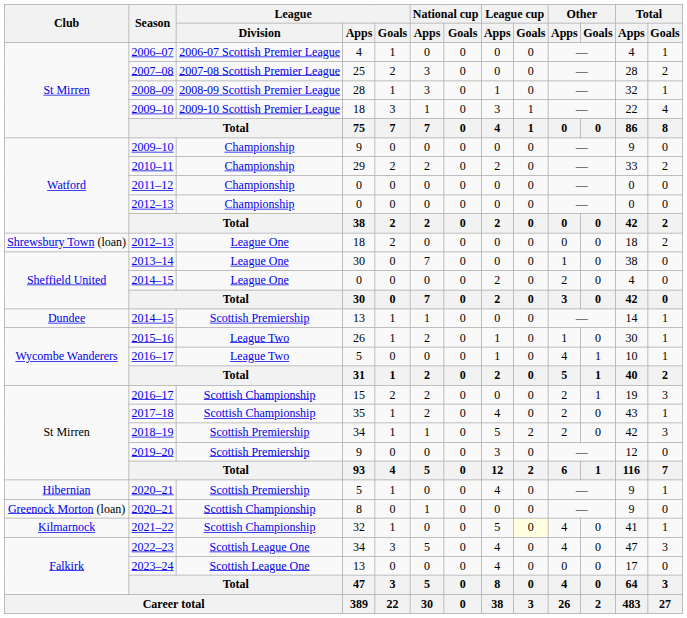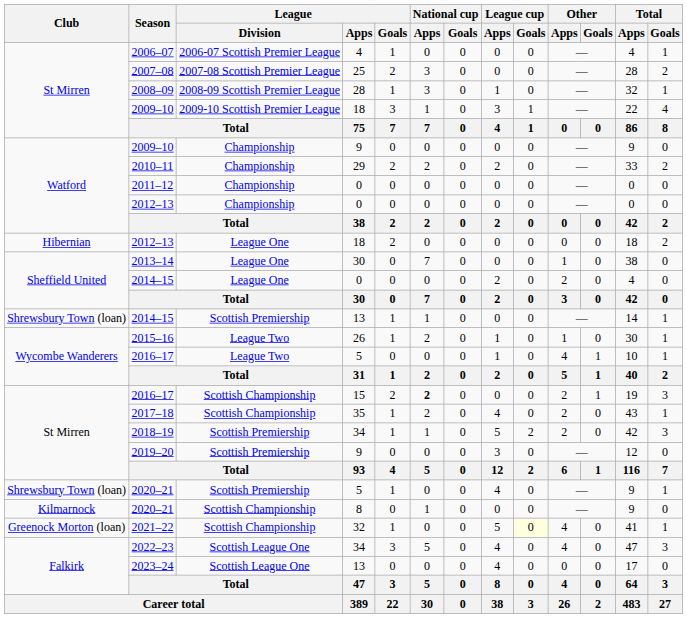 <table class="wikitable" style="text-align:center">
 <tr>
 <th rowspan="2">Club</th>
 <th rowspan="2">Season</th>
 <th colspan="3">League</th>
 <th colspan="2">National cup</th>
 <th colspan="2">League cup</th>
 <th colspan="2">Other</th>
 <th colspan="2">Total</th>
 </tr>
 <tr>
 <th>Division</th>
 <th>Apps</th>
 <th>Goals</th>
 <th>Apps</th>
 <th>Goals</th>
 <th>Apps</th>
 <th>Goals</th>
 <th>Apps</th>
 <th>Goals</th>
 <th>Apps</th>
 <th>Goals</th>
 </tr>
 <tr>
 <td rowspan="5"><a href='#'>St Mirren</a></td>
 <td><a href='#'>2006–07</a></td>
 <td><a href='#'>2006-07 Scottish Premier League</a></td>
 <td>4</td>
 <td>1</td>
 <td>0</td>
 <td>0</td>
 <td>0</td>
 <td>0</td>
 <td colspan="2">—</td>
 <td>4</td>
 <td>1</td>
 </tr>
 <tr>
 <td><a href='#'>2007–08</a></td>
 <td><a href='#'>2007-08 Scottish Premier League</a></td>
 <td>25</td>
 <td>2</td>
 <td>3</td>
 <td>0</td>
 <td>0</td>
 <td>0</td>
 <td colspan="2">—</td>
 <td>28</td>
 <td>2</td>
 </tr>
 <tr>
 <td><a href='#'>2008–09</a></td>
 <td><a href='#'>2008-09 Scottish Premier League</a></td>
 <td>28</td>
 <td>1</td>
 <td>3</td>
 <td>0</td>
 <td>1</td>
 <td>0</td>
 <td colspan="2">—</td>
 <td>32</td>
 <td>1</td>
 </tr>
 <tr>
 <td><a href='#'>2009–10</a></td>
 <td><a href='#'>2009-10 Scottish Premier League</a></td>
 <td>18</td>
 <td>3</td>
 <td>1</td>
 <td>0</td>
 <td>3</td>
 <td>1</td>
 <td colspan="2">—</td>
 <td>22</td>
 <td>4</td>
 </tr>
 <tr>
 <th colspan="2">Total</th>
 <th>75</th>
 <th>7</th>
 <th>7</th>
 <th>0</th>
 <th>4</th>
 <th>1</th>
 <th>0</th>
 <th>0</th>
 <th>86</th>
 <th>8</th>
 </tr>
 <tr>
 <td rowspan="5"><a href='#'>Watford</a></td>
 <td><a href='#'>2009–10</a></td>
 <td><a href='#'>Championship</a></td>
 <td>9</td>
 <td>0</td>
 <td>0</td>
 <td>0</td>
 <td>0</td>
 <td>0</td>
 <td colspan="2">—</td>
 <td>9</td>
 <td>0</td>
 </tr>
 <tr>
 <td><a href='#'>2010–11</a></td>
 <td><a href='#'>Championship</a></td>
 <td>29</td>
 <td>2</td>
 <td>2</td>
 <td>0</td>
 <td>2</td>
 <td>0</td>
 <td colspan="2">—</td>
 <td>33</td>
 <td>2</td>
 </tr>
 <tr>
 <td><a href='#'>2011–12</a></td>
 <td><a href='#'>Championship</a></td>
 <td>0</td>
 <td>0</td>
 <td>0</td>
 <td>0</td>
 <td>0</td>
 <td>0</td>
 <td colspan="2">—</td>
 <td>0</td>
 <td>0</td>
 </tr>
 <tr>
 <td><a href='#'>2012–13</a></td>
 <td><a href='#'>Championship</a></td>
 <td>0</td>
 <td>0</td>
 <td>0</td>
 <td>0</td>
 <td>0</td>
 <td>0</td>
 <td colspan="2">—</td>
 <td>0</td>
 <td>0</td>
 </tr>
 <tr>
 <th colspan="2">Total</th>
 <th>38</th>
 <th>2</th>
 <th>2</th>
 <th>0</th>
 <th>2</th>
 <th>0</th>
 <th>0</th>
 <th>0</th>
 <th>42</th>
 <th>2</th>
 </tr>
 <tr>
-<td rowspan="1"><a href='#'>Shrewsbury Town</a> (loan)</td>
+<td><a href='#'>Hibernian</a></td>
 <td><a href='#'>2012–13</a></td>
 <td><a href='#'>League One</a></td>
 <td>18</td>
 <td>2</td>
 <td>0</td>
 <td>0</td>
 <td>0</td>
 <td>0</td>
 <td>0</td>
 <td>0</td>
 <td>18</td>
 <td>2</td>
 </tr>
 <tr>
 <td rowspan="3"><a href='#'>Sheffield United</a></td>
 <td><a href='#'>2013–14</a></td>
 <td><a href='#'>League One</a></td>
 <td>30</td>
 <td>0</td>
 <td>7</td>
 <td>0</td>
 <td>0</td>
 <td>0</td>
 <td>1</td>
 <td>0</td>
 <td>38</td>
 <td>0</td>
 </tr>
 <tr>
 <td><a href='#'>2014–15</a></td>
 <td><a href='#'>League One</a></td>
 <td>0</td>
 <td>0</td>
 <td>0</td>
 <td>0</td>
 <td>2</td>
 <td>0</td>
 <td 0>2</td>
 <td>0</td>
 <td>4</td>
 <td>0</td>
 </tr>
 <tr>
 <th colspan="2">Total</th>
 <th>30</th>
 <th>0</th>
 <th>7</th>
 <th>0</th>
 <th>2</th>
 <th>0</th>
 <th>3</th>
 <th>0</th>
 <th>42</th>
 <th>0</th>
 </tr>
 <tr>
-<td><a href='#'>Dundee</a></td>
+<td rowspan="1"><a href='#'>Shrewsbury Town</a> (loan)</td>
 <td><a href='#'>2014–15</a></td>
 <td><a href='#'>Scottish Premiership</a></td>
 <td>13</td>
 <td>1</td>
 <td>1</td>
 <td>0</td>
 <td>0</td>
 <td>0</td>
 <td colspan="2">—</td>
 <td>14</td>
 <td>1</td>
 </tr>
 <tr>
 <td rowspan="3"><a href='#'>Wycombe Wanderers</a></td>
 <td><a href='#'>2015–16</a></td>
 <td><a href='#'>League Two</a></td>
 <td>26</td>
 <td>1</td>
 <td>2</td>
 <td>0</td>
 <td>1</td>
 <td>0</td>
 <td>1</td>
 <td>0</td>
 <td>30</td>
 <td>1</td>
 </tr>
 <tr>
 <td><a href='#'>2016–17</a></td>
 <td><a href='#'>League Two</a></td>
 <td>5</td>
 <td>0</td>
 <td>0</td>
 <td>0</td>
 <td>1</td>
 <td>0</td>
 <td>4</td>
 <td>1</td>
 <td>10</td>
 <td>1</td>
 </tr>
 <tr>
 <th colspan="2">Total</th>
 <th>31</th>
 <th>1</th>
 <th>2</th>
 <th>0</th>
 <th>2</th>
 <th>0</th>
 <th>5</th>
 <th>1</th>
 <th>40</th>
 <th>2</th>
 </tr>
 <tr>
 <td rowspan="5">St Mirren</td>
 <td><a href='#'>2016–17</a></td>
 <td><a href='#'>Scottish Championship</a></td>
 <td>15</td>
 <td>2</td>
-<td>2</td>
+<td><strong>2</strong></td>
 <td>0</td>
 <td>0</td>
 <td>0</td>
 <td>2</td>
 <td>1</td>
 <td>19</td>
 <td>3</td>
 </tr>
 <tr>
 <td><a href='#'>2017–18</a></td>
 <td><a href='#'>Scottish Championship</a></td>
 <td>35</td>
 <td>1</td>
 <td>2</td>
 <td>0</td>
 <td>4</td>
 <td>0</td>
 <td>2</td>
 <td>0</td>
 <td>43</td>
 <td>1</td>
 </tr>
 <tr>
 <td><a href='#'>2018–19</a></td>
 <td><a href='#'>Scottish Premiership</a></td>
 <td>34</td>
 <td>1</td>
 <td>1</td>
 <td>0</td>
 <td>5</td>
 <td>2</td>
 <td>2</td>
 <td>0</td>
 <td>42</td>
 <td>3</td>
 </tr>
 <tr>
 <td><a href='#'>2019–20</a></td>
 <td><a href='#'>Scottish Premiership</a></td>
 <td>9</td>
 <td>0</td>
 <td>0</td>
 <td>0</td>
 <td>3</td>
 <td>0</td>
 <td colspan=2>—</td>
 <td>12</td>
 <td>0</td>
 </tr>
 <tr>
 <th colspan="2">Total</th>
 <th>93</th>
 <th>4</th>
 <th>5</th>
 <th>0</th>
 <th>12</th>
 <th>2</th>
 <th>6</th>
 <th>1</th>
 <th>116</th>
 <th>7</th>
 </tr>
 <tr>
-<td><a href='#'>Hibernian</a></td>
+<td rowspan="1"><a href='#'>Shrewsbury Town</a> (loan)</td>
 <td><a href='#'>2020–21</a></td>
 <td><a href='#'>Scottish Premiership</a></td>
 <td>5</td>
 <td>1</td>
 <td>0</td>
 <td>0</td>
 <td>4</td>
 <td>0</td>
 <td colspan=2>—</td>
 <td>9</td>
 <td>1</td>
 </tr>
 <tr>
-<td><a href='#'>Greenock Morton</a> (loan)</td>
+<td><a href='#'>Kilmarnock</a></td>
 <td><a href='#'>2020–21</a></td>
 <td><a href='#'>Scottish Championship</a></td>
 <td>8</td>
 <td>0</td>
 <td>1</td>
 <td>0</td>
 <td>0</td>
 <td>0</td>
 <td colspan=2>—</td>
 <td>9</td>
 <td>0</td>
 </tr>
 <tr>
-<td><a href='#'>Kilmarnock</a></td>
+<td><a href='#'>Greenock Morton</a> (loan)</td>
 <td><a href='#'>2021–22</a></td>
 <td><a href='#'>Scottish Championship</a></td>
 <td>32</td>
 <td>1</td>
 <td>0</td>
 <td>0</td>
 <td>5</td>
 <td style="background: lightyellow;">0</td>
 <td>4</td>
 <td>0</td>
 <td>41</td>
 <td>1</td>
 </tr>
 <tr>
 <td rowspan="3"><a href='#'>Falkirk</a></td>
 <td><a href='#'>2022–23</a></td>
 <td><a href='#'>Scottish League One</a></td>
 <td>34</td>
 <td>3</td>
 <td>5</td>
 <td>0</td>
 <td>4</td>
 <td>0</td>
 <td>4</td>
 <td>0</td>
 <td>47</td>
 <td>3</td>
 </tr>
 <tr>
 <td><a href='#'>2023–24</a></td>
 <td><a href='#'>Scottish League One</a></td>
 <td>13</td>
 <td>0</td>
 <td>0</td>
 <td>0</td>
 <td>4</td>
 <td>0</td>
 <td>0</td>
 <td>0</td>
 <td>17</td>
 <td>0</td>
 </tr>
 <tr>
 <th colspan="2">Total</th>
 <th>47</th>
 <th>3</th>
 <th>5</th>
 <th>0</th>
 <th>8</th>
 <th>0</th>
 <th>4</th>
 <th>0</th>
 <th>64</th>
 <th>3</th>
 </tr>
 <tr>
 <th colspan="3">Career total</th>
 <th>389</th>
 <th>22</th>
 <th>30</th>
 <th>0</th>
 <th>38</th>
 <th>3</th>
 <th>26</th>
 <th>2</th>
 <th>483</th>
 <th>27</th>
 </tr>
 </table>
